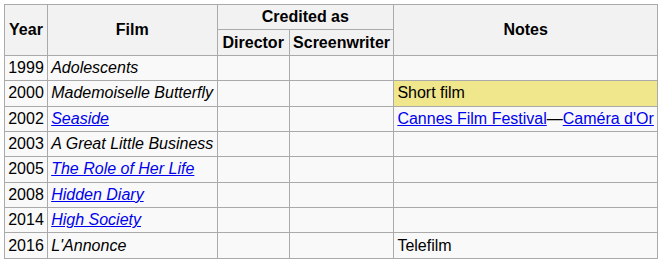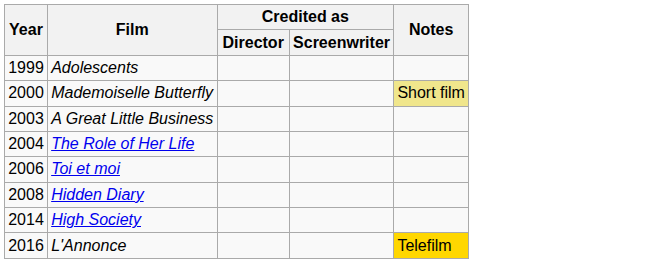 <table class="wikitable sortable">
 <tr>
 <th rowspan=2 width="33">Year</th>
 <th rowspan=2>Film</th>
 <th colspan=2>Credited as</th>
 <th rowspan=2>Notes</th>
 </tr>
 <tr>
 <th width=65>Director</th>
 <th width=65>Screenwriter</th>
 </tr>
 <tr>
 <td align="center">1999</td>
 <td align="left"><em>Adolescents</em></td>
 <td></td>
 <td></td>
 <td></td>
 </tr>
 <tr>
 <td align="center">2000</td>
 <td align="left"><em>Mademoiselle Butterfly</em></td>
 <td></td>
 <td></td>
 <td style="background: khaki;">Short film</td>
 </tr>
 <tr>
-<td align="center">2002</td>
-<td align="left"><em><a href='#'>Seaside</a></em></td>
-<td></td>
-<td></td>
-<td><a href='#'>Cannes Film Festival</a>—<a href='#'>Caméra d'Or</a></td>
-</tr>
-<tr>
 <td align="center">2003</td>
 <td align="left"><em>A Great Little Business</em></td>
 <td></td>
 <td></td>
 <td></td>
 </tr>
 <tr>
-<td align="center">2005</td>
+<td align="center">2004</td>
 <td align="left"><em><a href='#'>The Role of Her Life</a></em></td>
+<td></td>
+<td></td>
+<td></td>
+</tr>
+<tr>
+<td align="center">2006</td>
+<td align="left"><em><a href='#'>Toi et moi</a></em></td>
 <td></td>
 <td></td>
 <td></td>
 </tr>
 <tr>
 <td align="center">2008</td>
 <td align="left"><em><a href='#'>Hidden Diary</a></em></td>
 <td></td>
 <td></td>
 <td></td>
 </tr>
 <tr>
 <td align="center">2014</td>
 <td align="left"><em><a href='#'>High Society</a></em></td>
 <td></td>
 <td></td>
 <td></td>
 </tr>
 <tr>
 <td align="center">2016</td>
 <td align="left"><em>L'Annonce</em></td>
 <td></td>
 <td></td>
-<td>Telefilm</td>
+<td style="background: gold;">Telefilm</td>
 </tr>
 </table>
